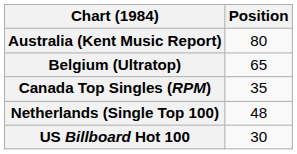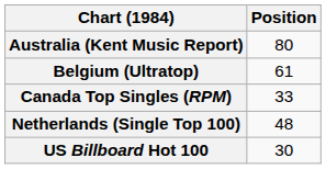 <table class="wikitable sortable plainrowheaders">
 <tr>
 <th scope="col">Chart (1984)</th>
 <th scope="col">Position</th>
 </tr>
 <tr>
 <th scope="row">Australia (Kent Music Report)</th>
 <td align="center">80</td>
 </tr>
 <tr>
 <th scope="row">Belgium (Ultratop)</th>
-<td align="center">65</td>
+<td align="center">61</td>
 </tr>
 <tr>
 <th scope="row">Canada Top Singles (<em>RPM</em>)</th>
-<td align="center">35</td>
+<td align="center">33</td>
 </tr>
 <tr>
 <th scope="row">Netherlands (Single Top 100)</th>
 <td align="center">48</td>
 </tr>
 <tr>
 <th scope="row">US <em>Billboard</em> Hot 100</th>
 <td align="center">30</td>
 </tr>
 </table>
